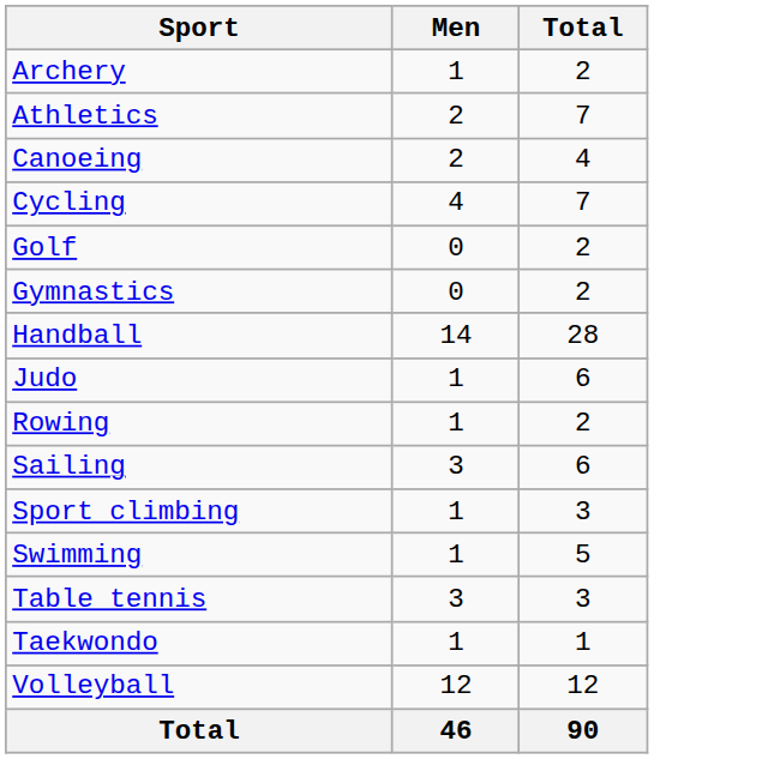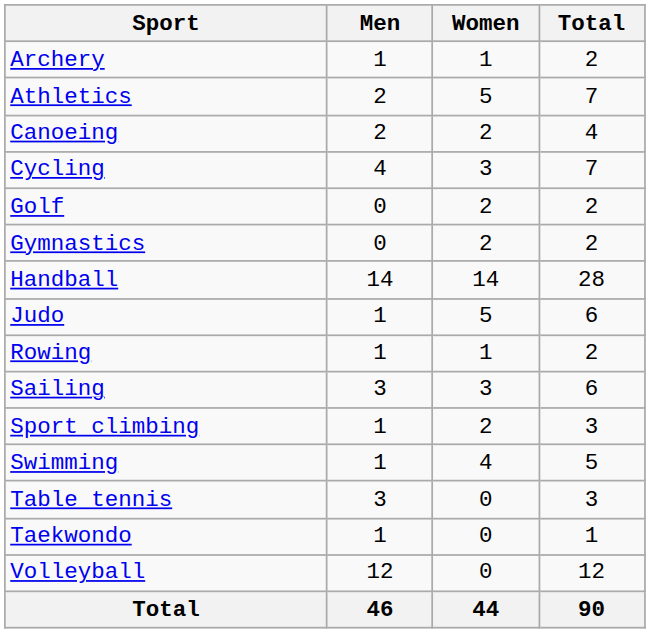 <table class="wikitable sortable" style="text-align:center;">
 <tr>
 <th width=180>Sport</th>
 <th width=55>Men</th>
+<th width=55>Women</th>
 <th width=55>Total</th>
 </tr>
 <tr>
 <td align=left><a href='#'>Archery</a></td>
+<td>1</td>
 <td>1</td>
 <td>2</td>
 </tr>
 <tr>
 <td align=left><a href='#'>Athletics</a></td>
 <td>2</td>
+<td>5</td>
 <td>7</td>
 </tr>
 <tr>
 <td align=left><a href='#'>Canoeing</a></td>
+<td>2</td>
 <td>2</td>
 <td>4</td>
 </tr>
 <tr>
 <td align=left><a href='#'>Cycling</a></td>
 <td>4</td>
+<td>3</td>
 <td>7</td>
 </tr>
 <tr>
 <td align=left><a href='#'>Golf</a></td>
 <td>0</td>
 <td>2</td>
+<td>2</td>
 </tr>
 <tr>
 <td align=left><a href='#'>Gymnastics</a></td>
 <td>0</td>
 <td>2</td>
+<td>2</td>
 </tr>
 <tr>
 <td align=left><a href='#'>Handball</a></td>
+<td>14</td>
 <td>14</td>
 <td>28</td>
 </tr>
 <tr>
 <td align=left><a href='#'>Judo</a></td>
 <td>1</td>
+<td>5</td>
 <td>6</td>
 </tr>
 <tr>
 <td align=left><a href='#'>Rowing</a></td>
+<td>1</td>
 <td>1</td>
 <td>2</td>
 </tr>
 <tr>
 <td align=left><a href='#'>Sailing</a></td>
 <td>3</td>
+<td>3</td>
 <td>6</td>
 </tr>
 <tr>
 <td align=left><a href='#'>Sport climbing</a></td>
 <td>1</td>
+<td>2</td>
 <td>3</td>
 </tr>
 <tr>
 <td align=left><a href='#'>Swimming</a></td>
 <td>1</td>
+<td>4</td>
 <td>5</td>
 </tr>
 <tr>
 <td align=left><a href='#'>Table tennis</a></td>
 <td>3</td>
+<td>0</td>
 <td>3</td>
 </tr>
 <tr>
 <td align=left><a href='#'>Taekwondo</a></td>
 <td>1</td>
+<td>0</td>
 <td>1</td>
 </tr>
 <tr>
 <td align=left><a href='#'>Volleyball</a></td>
 <td>12</td>
+<td>0</td>
 <td>12</td>
 </tr>
 <tr>
 <th>Total</th>
 <th>46</th>
+<th>44</th>
 <th>90</th>
 </tr>
 </table>
